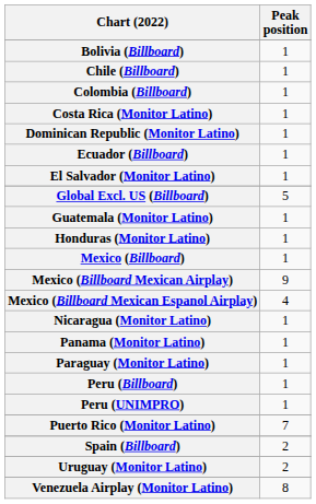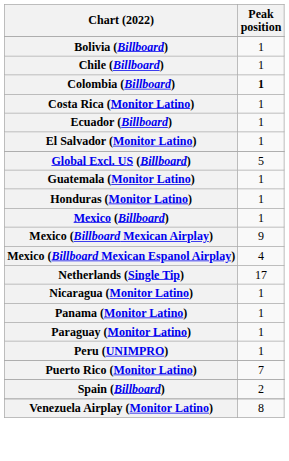 <table class="wikitable sortable plainrowheaders" style="text-align:center">
 <tr>
 <th scope="col">Chart (2022)</th>
 <th scope="col">Peak<br>position</th>
 </tr>
 <tr>
 </tr>
 <tr>
 <th scope="row">Bolivia (<em><a href='#'>Billboard</a></em>)</th>
 <td>1</td>
 </tr>
 <tr>
 <th scope="row">Chile (<em><a href='#'>Billboard</a></em>)</th>
 <td>1</td>
 </tr>
 <tr>
 <th scope="row">Colombia (<em><a href='#'>Billboard</a></em>)</th>
-<td>1</td>
+<td><strong>1</strong></td>
 </tr>
 <tr>
 <th scope="row">Costa Rica (<a href='#'>Monitor Latino</a>)</th>
-<td>1</td>
-</tr>
-<tr>
-<th scope="row">Dominican Republic (<a href='#'>Monitor Latino</a>)</th>
 <td>1</td>
 </tr>
 <tr>
 <th scope="row">Ecuador (<em><a href='#'>Billboard</a></em>)</th>
 <td>1</td>
 </tr>
 <tr>
 <th scope="row">El Salvador (<a href='#'>Monitor Latino</a>)</th>
 <td>1</td>
 </tr>
 <tr>
 </tr>
 <tr>
 <th scope="row"><a href='#'>Global Excl. US</a> (<em><a href='#'>Billboard</a></em>)</th>
 <td>5</td>
 </tr>
 <tr>
 <th scope="row">Guatemala (<a href='#'>Monitor Latino</a>)</th>
 <td>1</td>
 </tr>
 <tr>
 <th scope="row">Honduras (<a href='#'>Monitor Latino</a>)</th>
 <td>1</td>
 </tr>
 <tr>
 <th scope="row"><a href='#'>Mexico</a> (<a href='#'><em>Billboard</em></a>)</th>
 <td>1</td>
 </tr>
 <tr>
 <th scope="row">Mexico (<a href='#'><em>Billboard</em> Mexican Airplay</a>)</th>
 <td>9</td>
 </tr>
 <tr>
 <th scope="row">Mexico (<a href='#'><em>Billboard</em> Mexican Espanol Airplay</a>)</th>
 <td>4</td>
 </tr>
 <tr>
+<th scope="row">Netherlands (<a href='#'>Single Tip</a>)</th>
+<td>17</td>
+</tr>
+<tr>
 <th scope="row">Nicaragua (<a href='#'>Monitor Latino</a>)</th>
 <td>1</td>
 </tr>
 <tr>
 <th scope="row">Panama (<a href='#'>Monitor Latino</a>)</th>
 <td>1</td>
 </tr>
 <tr>
 <th scope="row">Paraguay (<a href='#'>Monitor Latino</a>)</th>
-<td>1</td>
-</tr>
-<tr>
-<th scope="row">Peru (<a href='#'><em>Billboard</em></a>)</th>
 <td>1</td>
 </tr>
 <tr>
 <th scope="row">Peru (<a href='#'>UNIMPRO</a>)</th>
 <td>1</td>
 </tr>
 <tr>
 </tr>
 <tr>
 <th scope="row">Puerto Rico (<a href='#'>Monitor Latino</a>)</th>
 <td>7</td>
 </tr>
 <tr>
 </tr>
 <tr>
 </tr>
 <tr>
 <th scope="row">Spain (<em><a href='#'>Billboard</a></em>)</th>
 <td>2</td>
 </tr>
 <tr>
 </tr>
 <tr>
 </tr>
 <tr>
-<th scope="row">Uruguay (<a href='#'>Monitor Latino</a>)</th>
-<td>2</td>
-</tr>
-<tr>
 </tr>
 <tr>
 </tr>
 <tr>
 </tr>
 <tr>
 </tr>
 <tr>
 </tr>
 <tr>
 </tr>
 <tr>
 <th scope="row">Venezuela Airplay (<a href='#'>Monitor Latino</a>)</th>
 <td>8</td>
 </tr>
 </table>
